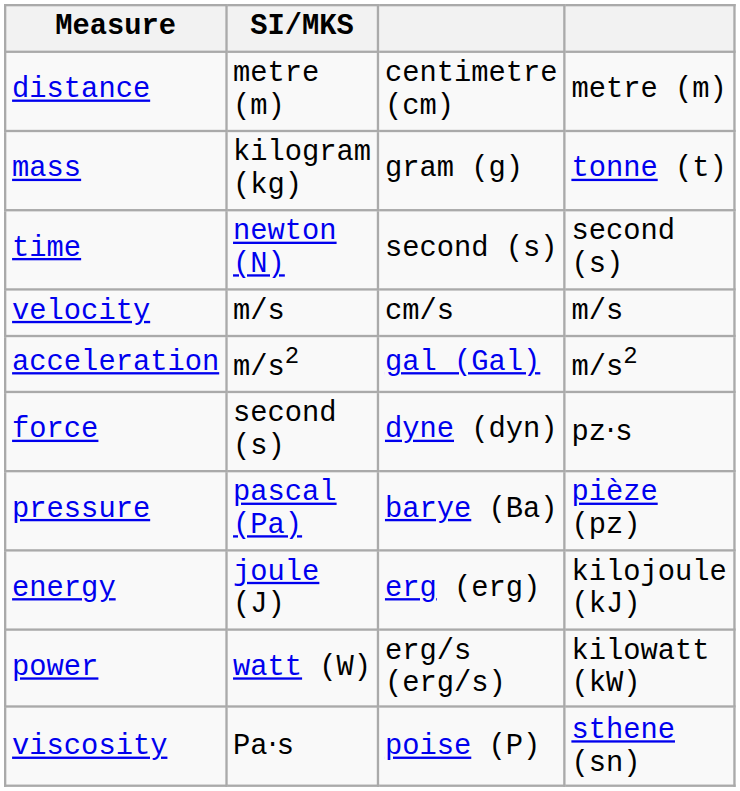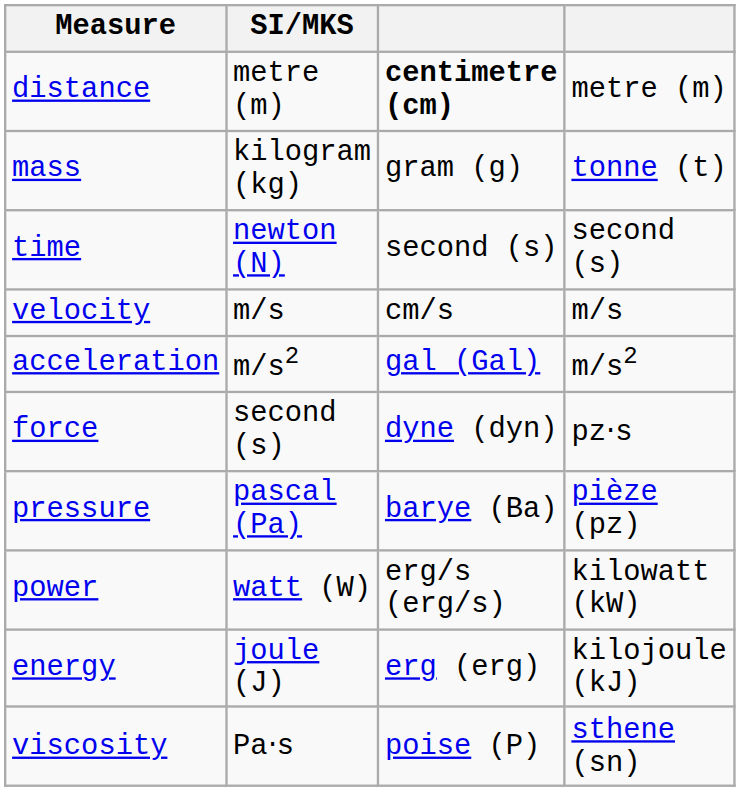 <table class="wikitable floatright" style="font-size: 95%; width:230px;">
 <tr>
 <th>Measure</th>
 <th>SI/MKS</th>
 <th></th>
 <th></th>
 </tr>
 <tr>
 <td><a href='#'>distance</a></td>
 <td>metre (m)</td>
-<td>centimetre (cm)</td>
+<td><strong>centimetre (cm)</strong></td>
 <td>metre (m)</td>
 </tr>
 <tr>
 <td><a href='#'>mass</a></td>
 <td>kilogram (kg)</td>
 <td>gram (g)</td>
 <td><a href='#'>tonne</a> (t)</td>
 </tr>
 <tr>
 <td><a href='#'>time</a></td>
 <td><a href='#'>newton (N)</a></td>
 <td>second (s)</td>
 <td>second (s)</td>
 </tr>
 <tr>
 <td><a href='#'>velocity</a></td>
 <td>m/s</td>
 <td>cm/s</td>
 <td>m/s</td>
 </tr>
 <tr>
 <td><a href='#'>acceleration</a></td>
 <td>m/s<sup>2</sup></td>
 <td><a href='#'>gal (Gal)</a></td>
 <td>m/s<sup>2</sup></td>
 </tr>
 <tr>
 <td><a href='#'>force</a></td>
 <td>second (s)</td>
 <td><a href='#'>dyne</a> (dyn)</td>
 <td>pz⋅s</td>
 </tr>
 <tr>
 <td><a href='#'>pressure</a></td>
 <td><a href='#'>pascal (Pa)</a></td>
 <td><a href='#'>barye</a> (Ba)</td>
 <td><a href='#'>pièze</a> (pz)</td>
 </tr>
 <tr>
+<td><a href='#'>power</a></td>
+<td><a href='#'>watt</a> (W)</td>
+<td>erg/s (erg/s)</td>
+<td>kilowatt (kW)</td>
+</tr>
+<tr>
 <td><a href='#'>energy</a></td>
 <td><a href='#'>joule</a> (J)</td>
 <td><a href='#'>erg</a> (erg)</td>
 <td>kilojoule (kJ)</td>
-</tr>
-<tr>
-<td><a href='#'>power</a></td>
-<td><a href='#'>watt</a> (W)</td>
-<td>erg/s (erg/s)</td>
-<td>kilowatt (kW)</td>
 </tr>
 <tr>
 <td><a href='#'>viscosity</a></td>
 <td>Pa⋅s</td>
 <td><a href='#'>poise</a> (P)</td>
 <td><a href='#'>sthene</a> (sn)</td>
 </tr>
 </table>
